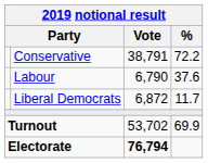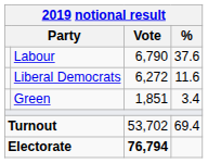 <table class="wikitable">
 <tr>
 <th colspan="4"><a href='#'>2019</a> <a href='#'>notional result</a></th>
 </tr>
 <tr>
 <th bgcolor="#DDDDFF" width="130px" colspan="2">Party</th>
 <th bgcolor="#DDDDFF" width="50px">Vote</th>
 <th bgcolor="#DDDDFF" width="30px">%</th>
 </tr>
 <tr>
 <td></td>
-<td><a href='#'>Conservative</a></td>
-<td align=right>38,791</td>
-<td align=right>72.2</td>
-</tr>
-<tr>
-<td></td>
 <td><a href='#'>Labour</a></td>
 <td align=right>6,790</td>
 <td align=right>37.6</td>
 </tr>
 <tr>
 <td></td>
 <td><a href='#'>Liberal Democrats</a></td>
-<td align=right>6,872</td>
-<td align=right>11.7</td>
+<td align=right>6,272</td>
+<td align=right>11.6</td>
+</tr>
+<tr>
+<td></td>
+<td><a href='#'>Green</a></td>
+<td align=right>1,851</td>
+<td align=right>3.4</td>
 </tr>
 <tr>
 <td colspan="4" bgcolor="#EAECF0"></td>
 </tr>
 <tr>
 <td colspan="2"><strong>Turnout</strong></td>
 <td align=right>53,702</td>
-<td align=right>69.9</td>
+<td align=right>69.4</td>
 </tr>
 <tr>
 <td colspan="2"><strong>Electorate</strong></td>
 <td align=right><strong>76,794</strong></td>
 </tr>
 </table>
